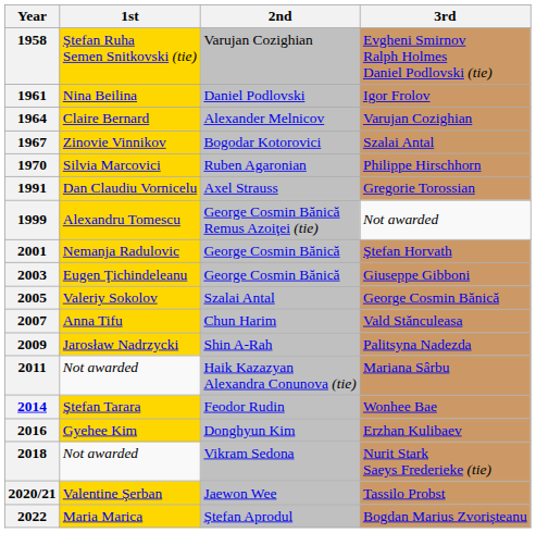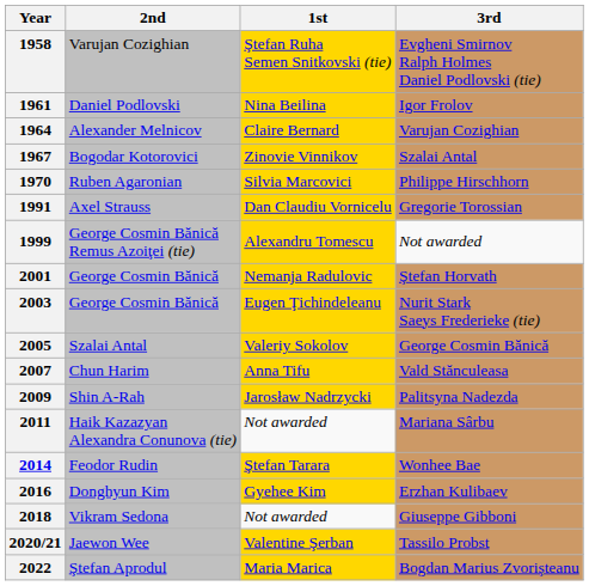 <table class="wikitable">
 <tr>
 <th>Year</th>
+<th>2nd</th>
 <th>1st</th>
-<th>2nd</th>
 <th>3rd</th>
 </tr>
 <tr valign="top">
 <th>1958</th>
+<td bgcolor="silver"> Varujan Cozighian</td>
 <td bgcolor="gold"> <a href='#'>Ştefan Ruha</a><br> <a href='#'>Semen Snitkovski</a> <em>(tie)</em></td>
-<td bgcolor="silver"> Varujan Cozighian</td>
 <td bgcolor="cc9966"> <a href='#'>Evgheni Smirnov</a><br> <a href='#'>Ralph Holmes</a><br> <a href='#'>Daniel Podlovski</a> <em>(tie)</em></td>
 </tr>
 <tr valign="top">
 <th>1961</th>
+<td bgcolor="silver"> <a href='#'>Daniel Podlovski</a></td>
 <td bgcolor="gold"> <a href='#'>Nina Beilina</a></td>
-<td bgcolor="silver"> <a href='#'>Daniel Podlovski</a></td>
 <td bgcolor="cc9966"> <a href='#'>Igor Frolov</a></td>
 </tr>
 <tr valign="top">
 <th>1964</th>
+<td bgcolor="silver"> <a href='#'>Alexander Melnicov</a></td>
 <td bgcolor="gold"> <a href='#'>Claire Bernard</a></td>
-<td bgcolor="silver"> <a href='#'>Alexander Melnicov</a></td>
 <td bgcolor="cc9966"> <a href='#'>Varujan Cozighian</a></td>
 </tr>
 <tr valign="top">
 <th>1967</th>
+<td bgcolor="silver"> <a href='#'>Bogodar Kotorovici</a></td>
 <td bgcolor="gold"> <a href='#'>Zinovie Vinnikov</a></td>
-<td bgcolor="silver"> <a href='#'>Bogodar Kotorovici</a></td>
 <td bgcolor="cc9966"> <a href='#'>Szalai Antal</a></td>
 </tr>
 <tr valign="top">
 <th>1970</th>
+<td bgcolor="silver"> <a href='#'>Ruben Agaronian</a></td>
 <td bgcolor="gold"> <a href='#'>Silvia Marcovici</a></td>
-<td bgcolor="silver"> <a href='#'>Ruben Agaronian</a></td>
 <td bgcolor="cc9966"> <a href='#'>Philippe Hirschhorn</a></td>
 </tr>
 <tr valign="top">
 <th>1991</th>
+<td bgcolor="silver"> <a href='#'>Axel Strauss</a></td>
 <td bgcolor="gold"> <a href='#'>Dan Claudiu Vornicelu</a></td>
-<td bgcolor="silver"> <a href='#'>Axel Strauss</a></td>
 <td bgcolor="cc9966"> <a href='#'>Gregorie Torossian</a></td>
 </tr>
 <tr>
 <th>1999</th>
+<td bgcolor="silver"> <a href='#'>George Cosmin Bănică</a><br> <a href='#'>Remus Azoiţei</a> <em>(tie)</em></td>
 <td bgcolor="gold"> <a href='#'>Alexandru Tomescu</a></td>
-<td bgcolor="silver"> <a href='#'>George Cosmin Bănică</a><br> <a href='#'>Remus Azoiţei</a> <em>(tie)</em></td>
 <td><em>Not awarded</em></td>
 </tr>
 <tr valign="top">
 <th>2001</th>
+<td bgcolor="silver"> <a href='#'>George Cosmin Bănică</a></td>
 <td bgcolor="gold"> <a href='#'>Nemanja Radulovic</a></td>
-<td bgcolor="silver"> <a href='#'>George Cosmin Bănică</a></td>
 <td bgcolor="cc9966"> <a href='#'>Ştefan Horvath</a></td>
 </tr>
 <tr valign="top">
 <th>2003</th>
+<td bgcolor="silver"> <a href='#'>George Cosmin Bănică</a></td>
 <td bgcolor="gold"> <a href='#'>Eugen Ţichindeleanu</a></td>
-<td bgcolor="silver"> <a href='#'>George Cosmin Bănică</a></td>
-<td bgcolor="cc9966"> <a href='#'>Giuseppe Gibboni</a></td>
+<td bgcolor="cc9966"> <a href='#'>Nurit Stark</a><br> <a href='#'>Saeys Frederieke</a> <em>(tie)</em></td>
 </tr>
 <tr valign="top">
 <th>2005</th>
+<td bgcolor="silver"> <a href='#'>Szalai Antal</a></td>
 <td bgcolor="gold"> <a href='#'>Valeriy Sokolov</a></td>
-<td bgcolor="silver"> <a href='#'>Szalai Antal</a></td>
 <td bgcolor="cc9966"> <a href='#'>George Cosmin Bănică</a></td>
 </tr>
 <tr valign="top">
 <th>2007</th>
+<td bgcolor="silver"> <a href='#'>Chun Harim</a></td>
 <td bgcolor="gold"> <a href='#'>Anna Tifu</a></td>
-<td bgcolor="silver"> <a href='#'>Chun Harim</a></td>
 <td bgcolor="cc9966"> <a href='#'>Vald Stănculeasa</a></td>
 </tr>
 <tr valign="top">
 <th>2009</th>
+<td bgcolor="silver"> <a href='#'>Shin A-Rah</a></td>
 <td bgcolor="gold"> <a href='#'>Jarosław Nadrzycki</a></td>
-<td bgcolor="silver"> <a href='#'>Shin A-Rah</a></td>
 <td bgcolor="cc9966"> <a href='#'>Palitsyna Nadezda</a></td>
 </tr>
 <tr valign="top">
 <th>2011</th>
+<td bgcolor="silver"> <a href='#'>Haik Kazazyan</a><br> <a href='#'>Alexandra Conunova</a> <em>(tie)</em></td>
 <td><em>Not awarded</em></td>
-<td bgcolor="silver"> <a href='#'>Haik Kazazyan</a><br> <a href='#'>Alexandra Conunova</a> <em>(tie)</em></td>
 <td bgcolor="cc9966"> <a href='#'>Mariana Sârbu</a></td>
 </tr>
 <tr valign="top">
 <th><a href='#'>2014</a></th>
+<td bgcolor="silver"> <a href='#'>Feodor Rudin</a></td>
 <td bgcolor="gold"> <a href='#'>Ştefan Tarara</a></td>
-<td bgcolor="silver"> <a href='#'>Feodor Rudin</a></td>
 <td bgcolor="cc9966"> <a href='#'>Wonhee Bae</a></td>
 </tr>
 <tr valign="top">
 <th>2016</th>
+<td bgcolor="silver"> <a href='#'>Donghyun Kim</a></td>
 <td bgcolor="gold"> <a href='#'>Gyehee Kim</a></td>
-<td bgcolor="silver"> <a href='#'>Donghyun Kim</a></td>
 <td bgcolor="cc9966"> <a href='#'>Erzhan Kulibaev</a></td>
 </tr>
 <tr valign="top">
 <th>2018</th>
+<td bgcolor="silver"> <a href='#'>Vikram Sedona</a></td>
 <td><em>Not awarded</em></td>
-<td bgcolor="silver"> <a href='#'>Vikram Sedona</a></td>
-<td bgcolor="cc9966"> <a href='#'>Nurit Stark</a><br> <a href='#'>Saeys Frederieke</a> <em>(tie)</em></td>
+<td bgcolor="cc9966"> <a href='#'>Giuseppe Gibboni</a></td>
 </tr>
 <tr valign="top">
 <th>2020/21</th>
+<td bgcolor="silver"> <a href='#'>Jaewon Wee</a></td>
 <td bgcolor="gold"> <a href='#'>Valentine Şerban</a></td>
-<td bgcolor="silver"> <a href='#'>Jaewon Wee</a></td>
 <td bgcolor="cc9966"> <a href='#'>Tassilo Probst</a></td>
 </tr>
 <tr valign="top">
 <th>2022</th>
+<td bgcolor="silver"> <a href='#'>Ştefan Aprodul</a></td>
 <td bgcolor="gold"> <a href='#'>Maria Marica</a></td>
-<td bgcolor="silver"> <a href='#'>Ştefan Aprodul</a></td>
 <td bgcolor="cc9966"> <a href='#'>Bogdan Marius Zvorişteanu</a></td>
 </tr>
 </table>
